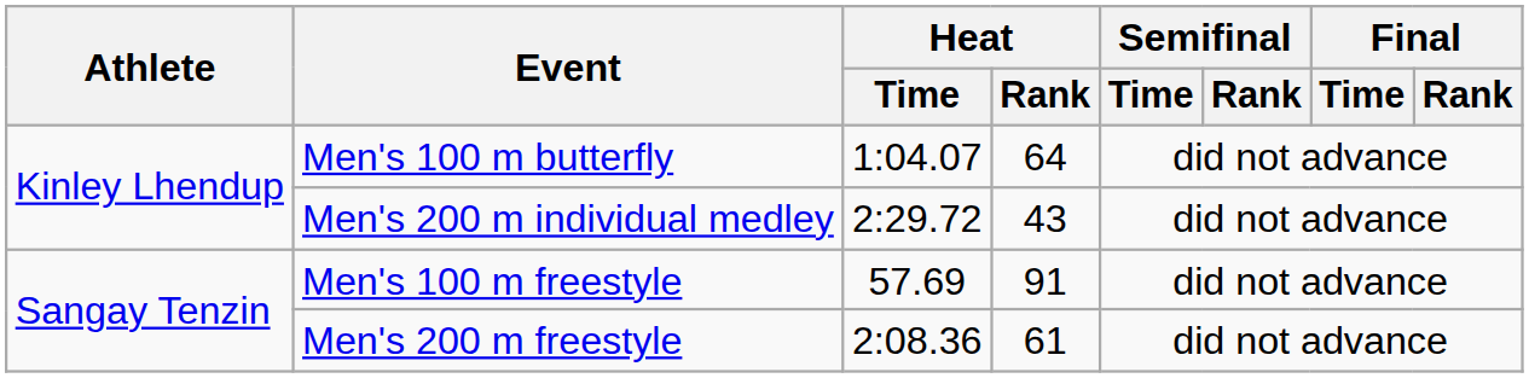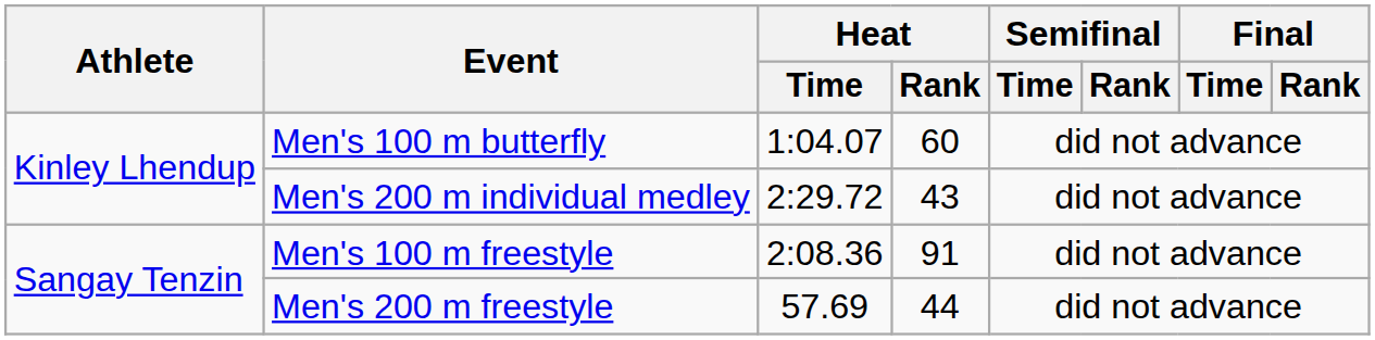 <table class=wikitable style="font-size:90%; text-align:center">
 <tr>
 <th rowspan="2">Athlete</th>
 <th rowspan="2">Event</th>
 <th colspan="2">Heat</th>
 <th colspan="2">Semifinal</th>
 <th colspan="2">Final</th>
 </tr>
 <tr style="font-size:95%">
 <th>Time</th>
 <th>Rank</th>
 <th>Time</th>
 <th>Rank</th>
 <th>Time</th>
 <th>Rank</th>
 </tr>
 <tr>
 <td align=left rowspan=2><a href='#'>Kinley Lhendup</a></td>
 <td align=left><a href='#'>Men's 100 m butterfly</a></td>
 <td>1:04.07</td>
-<td>64</td>
+<td>60</td>
 <td colspan=4>did not advance</td>
 </tr>
 <tr>
 <td align=left><a href='#'>Men's 200 m individual medley</a></td>
 <td>2:29.72</td>
 <td>43</td>
 <td colspan=4>did not advance</td>
 </tr>
 <tr>
 <td align=left rowspan=2><a href='#'>Sangay Tenzin</a></td>
 <td align=left><a href='#'>Men's 100 m freestyle</a></td>
-<td>57.69</td>
+<td>2:08.36</td>
 <td>91</td>
 <td colspan=4>did not advance</td>
 </tr>
 <tr>
 <td align=left><a href='#'>Men's 200 m freestyle</a></td>
-<td>2:08.36</td>
-<td>61</td>
+<td>57.69</td>
+<td>44</td>
 <td colspan=4>did not advance</td>
 </tr>
 </table>
